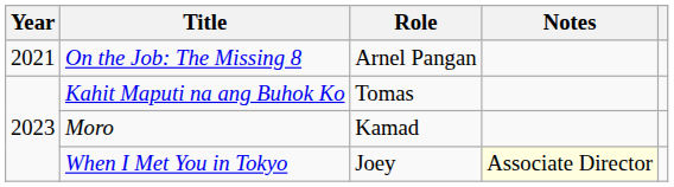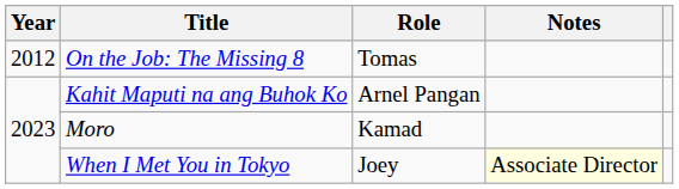 <table class="wikitable sortable plainrowheaders">
 <tr style="background:#ccc; text-align:center;">
 <th scope="col">Year</th>
 <th scope="col">Title</th>
 <th scope="col">Role</th>
 <th scope="col" class="unsortable">Notes</th>
 <th scope="col" class="unsortable"></th>
 </tr>
 <tr>
-<td>2021</td>
+<td>2012</td>
 <td><em><a href='#'>On the Job: The Missing 8</a></em></td>
-<td>Arnel Pangan</td>
+<td>Tomas</td>
 <td></td>
 <td></td>
 </tr>
 <tr>
 <td rowspan="3">2023</td>
 <td><em><a href='#'>Kahit Maputi na ang Buhok Ko</a></em></td>
-<td>Tomas</td>
+<td>Arnel Pangan</td>
 <td></td>
 <td></td>
 </tr>
 <tr>
 <td><em>Moro</em></td>
 <td>Kamad</td>
 <td></td>
 <td></td>
 </tr>
 <tr>
 <td><em><a href='#'>When I Met You in Tokyo</a></em></td>
 <td>Joey</td>
 <td style="background: lightyellow;">Associate Director</td>
 <td></td>
 </tr>
 </table>
